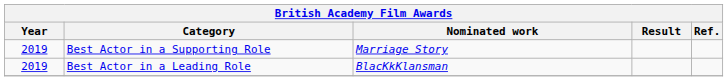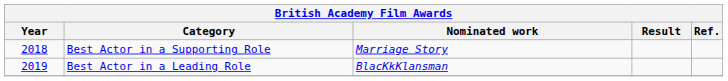 <table class=wikitable>
 <tr>
 <th colspan=5><a href='#'>British Academy Film Awards</a></th>
 </tr>
 <tr>
 <th scope="col" style="width:5em;">Year</th>
 <th scope="col" style="width:26em;">Category</th>
 <th scope="col" style="width:25em;">Nominated work</th>
 <th scope="col" style="width:5em;">Result</th>
 <th>Ref.</th>
 </tr>
 <tr>
-<td style="text-align:center;"><a href='#'>2019</a></td>
+<td style="text-align:center;"><a href='#'>2018</a></td>
 <td><a href='#'>Best Actor in a Supporting Role</a></td>
 <td><em><a href='#'>Marriage Story</a></em></td>
 <td></td>
 <td style="text-align:center;"></td>
 </tr>
 <tr>
 <td style="text-align:center;"><a href='#'>2019</a></td>
 <td><a href='#'>Best Actor in a Leading Role</a></td>
 <td><em><a href='#'>BlacKkKlansman</a></em></td>
 <td></td>
 <td style="text-align:center;"></td>
 </tr>
 <tr>
 </tr>
 </table>
